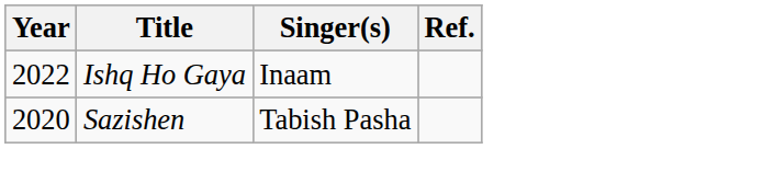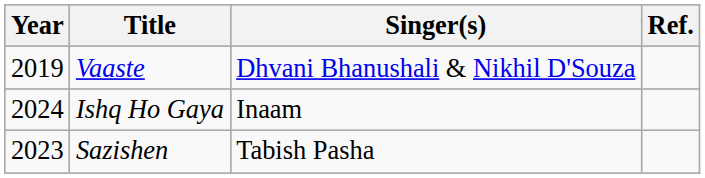 <table class="wikitable sortable">
 <tr>
 <th>Year</th>
 <th>Title</th>
 <th>Singer(s)</th>
 <th>Ref.</th>
 </tr>
 <tr>
-<td>2022</td>
+<td>2019</td>
+<td><em><a href='#'>Vaaste</a></em></td>
+<td><a href='#'>Dhvani Bhanushali</a> & <a href='#'>Nikhil D'Souza</a></td>
+<td></td>
+</tr>
+<tr>
+<td>2024</td>
 <td><em>Ishq Ho Gaya</em></td>
 <td>Inaam</td>
 <td></td>
 </tr>
 <tr>
-<td>2020</td>
+<td>2023</td>
 <td><em>Sazishen</em></td>
 <td>Tabish Pasha</td>
 <td></td>
 </tr>
 </table>
